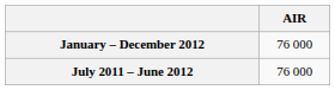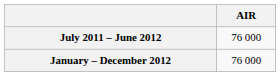 <table class="wikitable sortable" style="text-align:center; width:400px; height:100px;">
 <tr>
 <th></th>
 <th>AIR</th>
 </tr>
 <tr>
+<th scope="row">July 2011 – June 2012</th>
+<td>76 000</td>
+</tr>
+<tr>
 <th scope="row">January – December 2012</th>
 <td>76 000</td>
 </tr>
-<tr>
-<th scope="row">July 2011 – June 2012</th>
-<td>76 000</td>
-</tr>
 </table>
